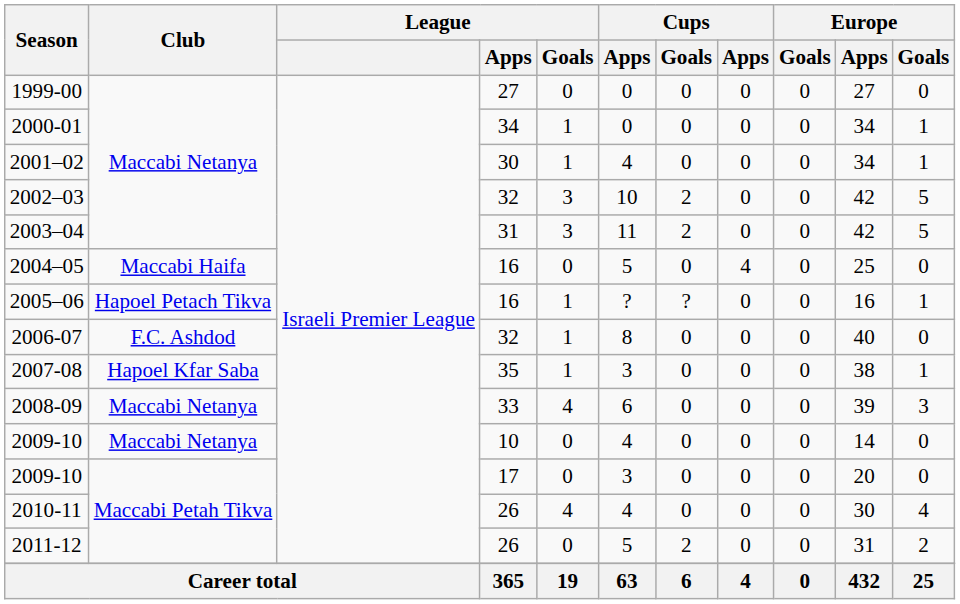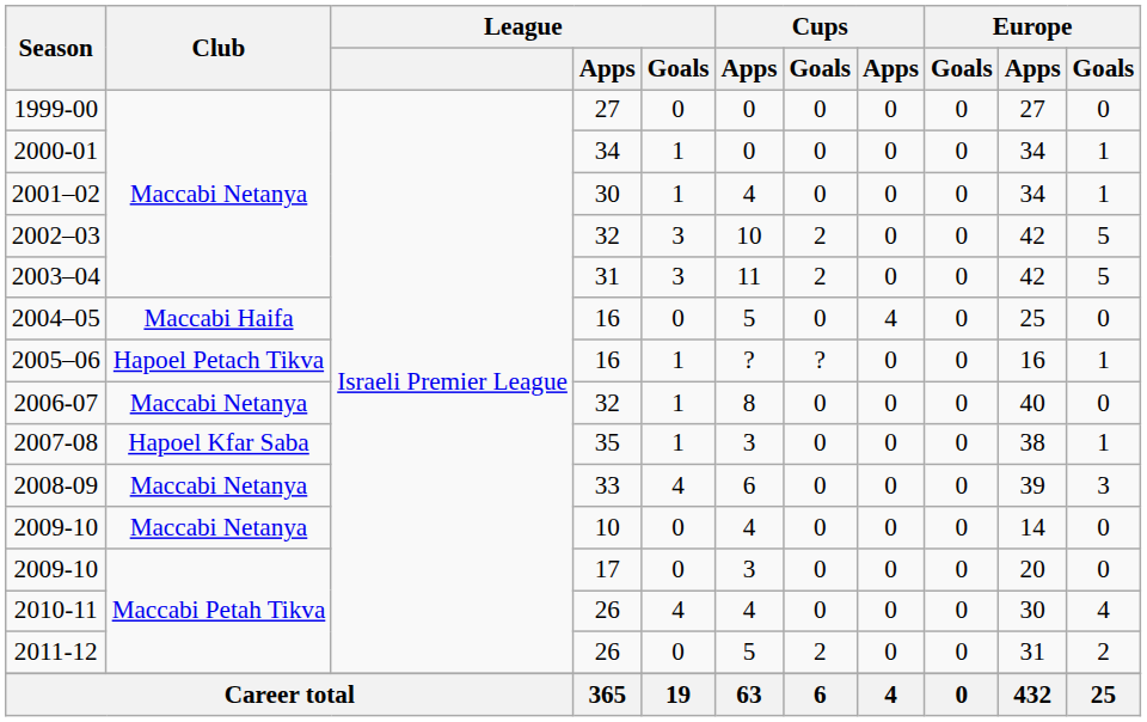 <table class="wikitable" style="font-size:90%; text-align: center;">
 <tr>
 <th rowspan="2">Season</th>
 <th rowspan="2">Club</th>
 <th colspan="3">League</th>
 <th colspan="3">Cups</th>
 <th colspan="3">Europe</th>
 </tr>
 <tr>
 <th></th>
 <th>Apps</th>
 <th>Goals</th>
 <th>Apps</th>
 <th>Goals</th>
 <th>Apps</th>
 <th>Goals</th>
 <th>Apps</th>
 <th>Goals</th>
 </tr>
 <tr |-||-||-|>
 <td>1999-00</td>
 <td rowspan="5"><a href='#'>Maccabi Netanya</a></td>
 <td rowspan="14"><a href='#'>Israeli Premier League</a></td>
 <td>27</td>
 <td>0</td>
 <td>0</td>
 <td>0</td>
 <td>0</td>
 <td>0</td>
 <td>27</td>
 <td>0</td>
 </tr>
 <tr>
 <td>2000-01</td>
 <td>34</td>
 <td>1</td>
 <td>0</td>
 <td>0</td>
 <td>0</td>
 <td>0</td>
 <td>34</td>
 <td>1</td>
 </tr>
 <tr>
 <td>2001–02</td>
 <td>30</td>
 <td>1</td>
 <td>4</td>
 <td>0</td>
 <td>0</td>
 <td>0</td>
 <td>34</td>
 <td>1</td>
 </tr>
 <tr>
 <td>2002–03</td>
 <td>32</td>
 <td>3</td>
 <td>10</td>
 <td>2</td>
 <td>0</td>
 <td>0</td>
 <td>42</td>
 <td>5</td>
 </tr>
 <tr>
 <td>2003–04</td>
 <td>31</td>
 <td>3</td>
 <td>11</td>
 <td>2</td>
 <td>0</td>
 <td>0</td>
 <td>42</td>
 <td>5</td>
 </tr>
 <tr>
 <td>2004–05</td>
 <td><a href='#'>Maccabi Haifa</a></td>
 <td>16</td>
 <td>0</td>
 <td>5</td>
 <td>0</td>
 <td>4</td>
 <td>0</td>
 <td>25</td>
 <td>0</td>
 </tr>
 <tr>
 <td>2005–06</td>
 <td><a href='#'>Hapoel Petach Tikva</a></td>
 <td>16</td>
 <td>1</td>
 <td>?</td>
 <td>?</td>
 <td>0</td>
 <td>0</td>
 <td>16</td>
 <td>1</td>
 </tr>
 <tr>
 <td>2006-07</td>
-<td><a href='#'>F.C. Ashdod</a></td>
+<td><a href='#'>Maccabi Netanya</a></td>
 <td>32</td>
 <td>1</td>
 <td>8</td>
 <td>0</td>
 <td>0</td>
 <td>0</td>
 <td>40</td>
 <td>0</td>
 </tr>
 <tr>
 <td>2007-08</td>
 <td><a href='#'>Hapoel Kfar Saba</a></td>
 <td>35</td>
 <td>1</td>
 <td>3</td>
 <td>0</td>
 <td>0</td>
 <td>0</td>
 <td>38</td>
 <td>1</td>
 </tr>
 <tr>
 <td>2008-09</td>
 <td><a href='#'>Maccabi Netanya</a></td>
 <td>33</td>
 <td>4</td>
 <td>6</td>
 <td>0</td>
 <td>0</td>
 <td>0</td>
 <td>39</td>
 <td>3</td>
 </tr>
 <tr>
 <td>2009-10</td>
 <td><a href='#'>Maccabi Netanya</a></td>
 <td>10</td>
 <td>0</td>
 <td>4</td>
 <td>0</td>
 <td>0</td>
 <td>0</td>
 <td>14</td>
 <td>0</td>
 </tr>
 <tr>
 <td>2009-10</td>
 <td rowspan="3"><a href='#'>Maccabi Petah Tikva</a></td>
 <td>17</td>
 <td>0</td>
 <td>3</td>
 <td>0</td>
 <td>0</td>
 <td>0</td>
 <td>20</td>
 <td>0</td>
 </tr>
 <tr>
 <td>2010-11</td>
 <td>26</td>
 <td>4</td>
 <td>4</td>
 <td>0</td>
 <td>0</td>
 <td>0</td>
 <td>30</td>
 <td>4</td>
 </tr>
 <tr>
 <td>2011-12</td>
 <td>26</td>
 <td>0</td>
 <td>5</td>
 <td>2</td>
 <td>0</td>
 <td>0</td>
 <td>31</td>
 <td>2</td>
 </tr>
 <tr>
 </tr>
 <tr>
 <th colspan=3>Career total</th>
 <th>365</th>
 <th>19</th>
 <th>63</th>
 <th>6</th>
 <th>4</th>
 <th>0</th>
 <th>432</th>
 <th>25</th>
 </tr>
 </table>
